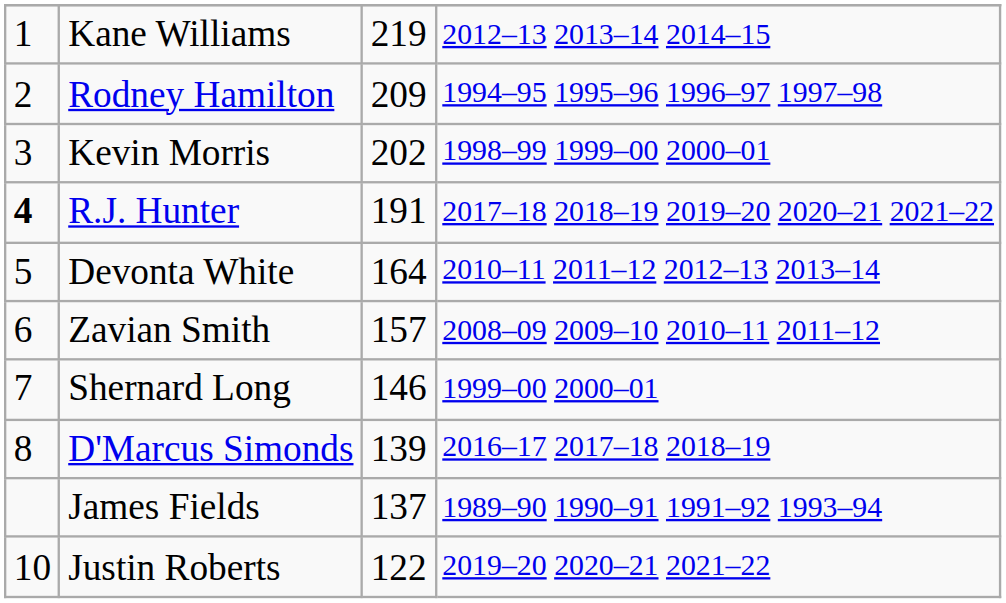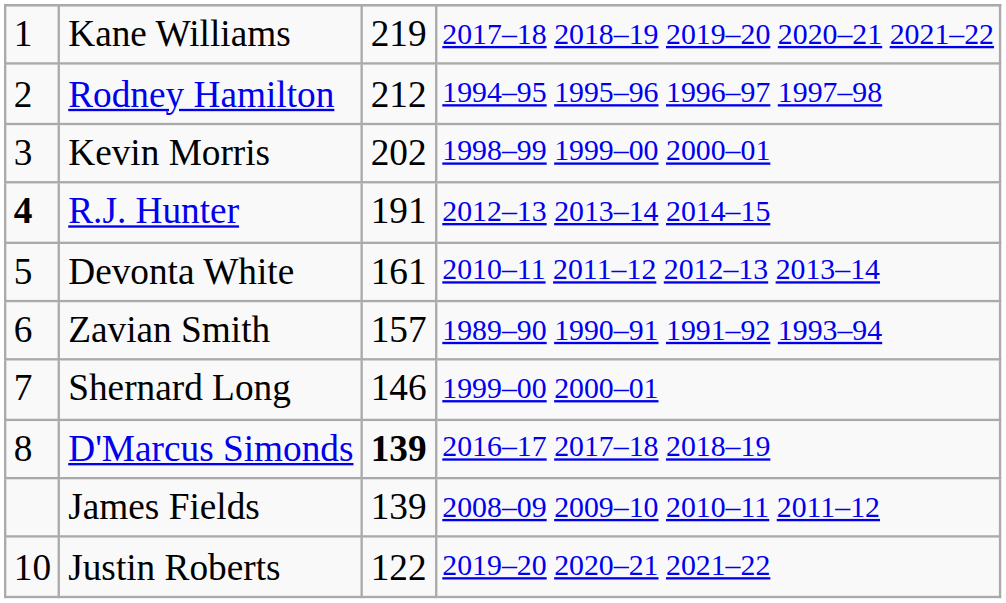 <table class="wikitable">
 <tr>
 </tr>
 <tr>
 <td>1</td>
 <td>Kane Williams</td>
 <td>219</td>
-<td style="font-size:80%;"><a href='#'>2012–13</a> <a href='#'>2013–14</a> <a href='#'>2014–15</a></td>
+<td style="font-size:80%;"><a href='#'>2017–18</a> <a href='#'>2018–19</a> <a href='#'>2019–20</a> <a href='#'>2020–21</a> <a href='#'>2021–22</a></td>
 </tr>
 <tr>
 <td>2</td>
 <td><a href='#'>Rodney Hamilton</a></td>
-<td>209</td>
+<td>212</td>
 <td style="font-size:80%;"><a href='#'>1994–95</a> <a href='#'>1995–96</a> <a href='#'>1996–97</a> <a href='#'>1997–98</a></td>
 </tr>
 <tr>
 <td>3</td>
 <td>Kevin Morris</td>
 <td>202</td>
 <td style="font-size:80%;"><a href='#'>1998–99</a> <a href='#'>1999–00</a> <a href='#'>2000–01</a></td>
 </tr>
 <tr>
 <td><strong>4</strong></td>
 <td><a href='#'>R.J. Hunter</a></td>
 <td>191</td>
-<td style="font-size:80%;"><a href='#'>2017–18</a> <a href='#'>2018–19</a> <a href='#'>2019–20</a> <a href='#'>2020–21</a> <a href='#'>2021–22</a></td>
+<td style="font-size:80%;"><a href='#'>2012–13</a> <a href='#'>2013–14</a> <a href='#'>2014–15</a></td>
 </tr>
 <tr>
 <td>5</td>
 <td>Devonta White</td>
-<td>164</td>
+<td>161</td>
 <td style="font-size:80%;"><a href='#'>2010–11</a> <a href='#'>2011–12</a> <a href='#'>2012–13</a> <a href='#'>2013–14</a></td>
 </tr>
 <tr>
 <td>6</td>
 <td>Zavian Smith</td>
 <td>157</td>
-<td style="font-size:80%;"><a href='#'>2008–09</a> <a href='#'>2009–10</a> <a href='#'>2010–11</a> <a href='#'>2011–12</a></td>
+<td style="font-size:80%;"><a href='#'>1989–90</a> <a href='#'>1990–91</a> <a href='#'>1991–92</a> <a href='#'>1993–94</a></td>
 </tr>
 <tr>
 <td>7</td>
 <td>Shernard Long</td>
 <td>146</td>
 <td style="font-size:80%;"><a href='#'>1999–00</a> <a href='#'>2000–01</a></td>
 </tr>
 <tr>
 <td>8</td>
 <td><a href='#'>D'Marcus Simonds</a></td>
-<td>139</td>
+<td><strong>139</strong></td>
 <td style="font-size:80%;"><a href='#'>2016–17</a> <a href='#'>2017–18</a> <a href='#'>2018–19</a></td>
 </tr>
 <tr>
 <td></td>
 <td>James Fields</td>
-<td>137</td>
-<td style="font-size:80%;"><a href='#'>1989–90</a> <a href='#'>1990–91</a> <a href='#'>1991–92</a> <a href='#'>1993–94</a></td>
+<td>139</td>
+<td style="font-size:80%;"><a href='#'>2008–09</a> <a href='#'>2009–10</a> <a href='#'>2010–11</a> <a href='#'>2011–12</a></td>
 </tr>
 <tr>
 <td>10</td>
 <td>Justin Roberts</td>
 <td>122</td>
 <td style="font-size:80%;"><a href='#'>2019–20</a> <a href='#'>2020–21</a> <a href='#'>2021–22</a></td>
 </tr>
 </table>
